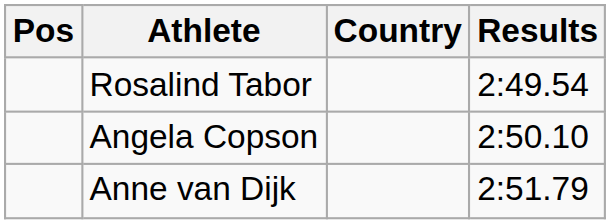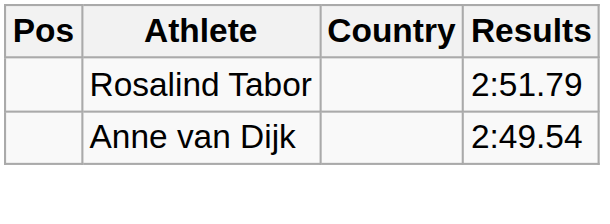 <table class="wikitable">
 <tr>
 <th>Pos</th>
 <th>Athlete</th>
 <th>Country</th>
 <th>Results</th>
 </tr>
 <tr>
 <td align="center"></td>
 <td>Rosalind Tabor</td>
 <td></td>
-<td>2:49.54</td>
-</tr>
-<tr>
-<td align="center"></td>
-<td>Angela Copson</td>
-<td></td>
-<td>2:50.10</td>
+<td>2:51.79</td>
 </tr>
 <tr>
 <td align="center"></td>
 <td>Anne van Dijk</td>
 <td></td>
-<td>2:51.79</td>
+<td>2:49.54</td>
 </tr>
 </table>
